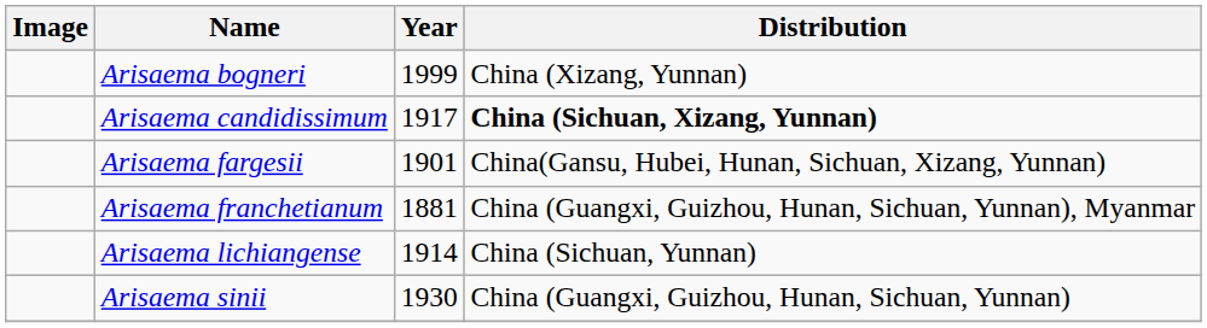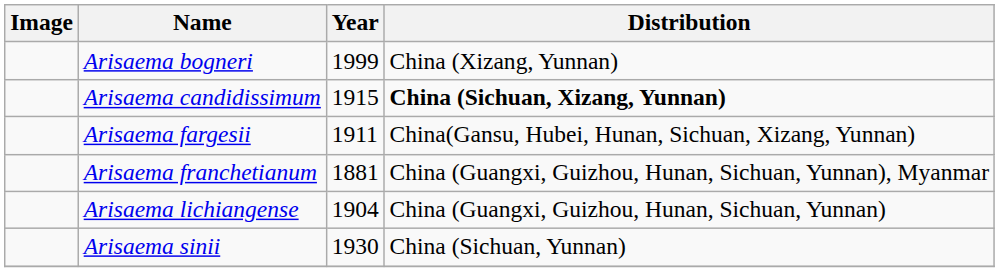 <table class="wikitable sortable">
 <tr>
 <th>Image</th>
 <th>Name</th>
 <th>Year</th>
 <th>Distribution</th>
 </tr>
 <tr>
 <td></td>
 <td><em><a href='#'>Arisaema bogneri</a></em> </td>
 <td>1999</td>
 <td>China (Xizang, Yunnan)</td>
 </tr>
 <tr>
 <td></td>
 <td><em><a href='#'>Arisaema candidissimum</a></em> </td>
-<td>1917</td>
+<td>1915</td>
 <td><strong>China (Sichuan, Xizang, Yunnan)</strong></td>
 </tr>
 <tr>
 <td></td>
 <td><em><a href='#'>Arisaema fargesii</a></em> </td>
-<td>1901</td>
+<td>1911</td>
 <td>China(Gansu, Hubei, Hunan, Sichuan, Xizang, Yunnan)</td>
 </tr>
 <tr>
 <td></td>
 <td><em><a href='#'>Arisaema franchetianum</a></em> </td>
 <td>1881</td>
 <td>China (Guangxi, Guizhou, Hunan, Sichuan, Yunnan), Myanmar</td>
 </tr>
 <tr>
 <td></td>
 <td><em><a href='#'>Arisaema lichiangense</a></em> </td>
-<td>1914</td>
-<td>China (Sichuan, Yunnan)</td>
+<td>1904</td>
+<td>China (Guangxi, Guizhou, Hunan, Sichuan, Yunnan)</td>
 </tr>
 <tr>
 <td></td>
 <td><em><a href='#'>Arisaema sinii</a></em> </td>
 <td>1930</td>
-<td>China (Guangxi, Guizhou, Hunan, Sichuan, Yunnan)</td>
+<td>China (Sichuan, Yunnan)</td>
 </tr>
 <tr>
 </tr>
 </table>
